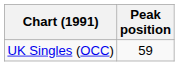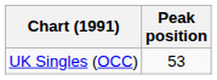 <table class="wikitable">
 <tr>
 <th>Chart (1991)</th>
 <th>Peak<br>position</th>
 </tr>
 <tr>
 <td><a href='#'>UK Singles</a> (<a href='#'>OCC</a>)</td>
-<td align="center">59</td>
+<td align="center">53</td>
 </tr>
 </table>
